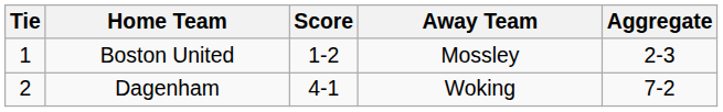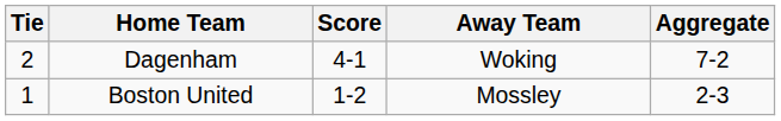 <table class="wikitable" style="text-align:center;">
 <tr>
 <th width=20>Tie</th>
 <th width=175>Home Team</th>
 <th width=20>Score</th>
 <th width=175>Away Team</th>
 <th width=20>Aggregate</th>
 </tr>
 <tr>
+<td>2</td>
+<td>Dagenham</td>
+<td>4-1</td>
+<td>Woking</td>
+<td>7-2</td>
+</tr>
+<tr>
 <td>1</td>
 <td>Boston United</td>
 <td>1-2</td>
 <td>Mossley</td>
 <td>2-3</td>
 </tr>
-<tr>
-<td>2</td>
-<td>Dagenham</td>
-<td>4-1</td>
-<td>Woking</td>
-<td>7-2</td>
-</tr>
 </table>
